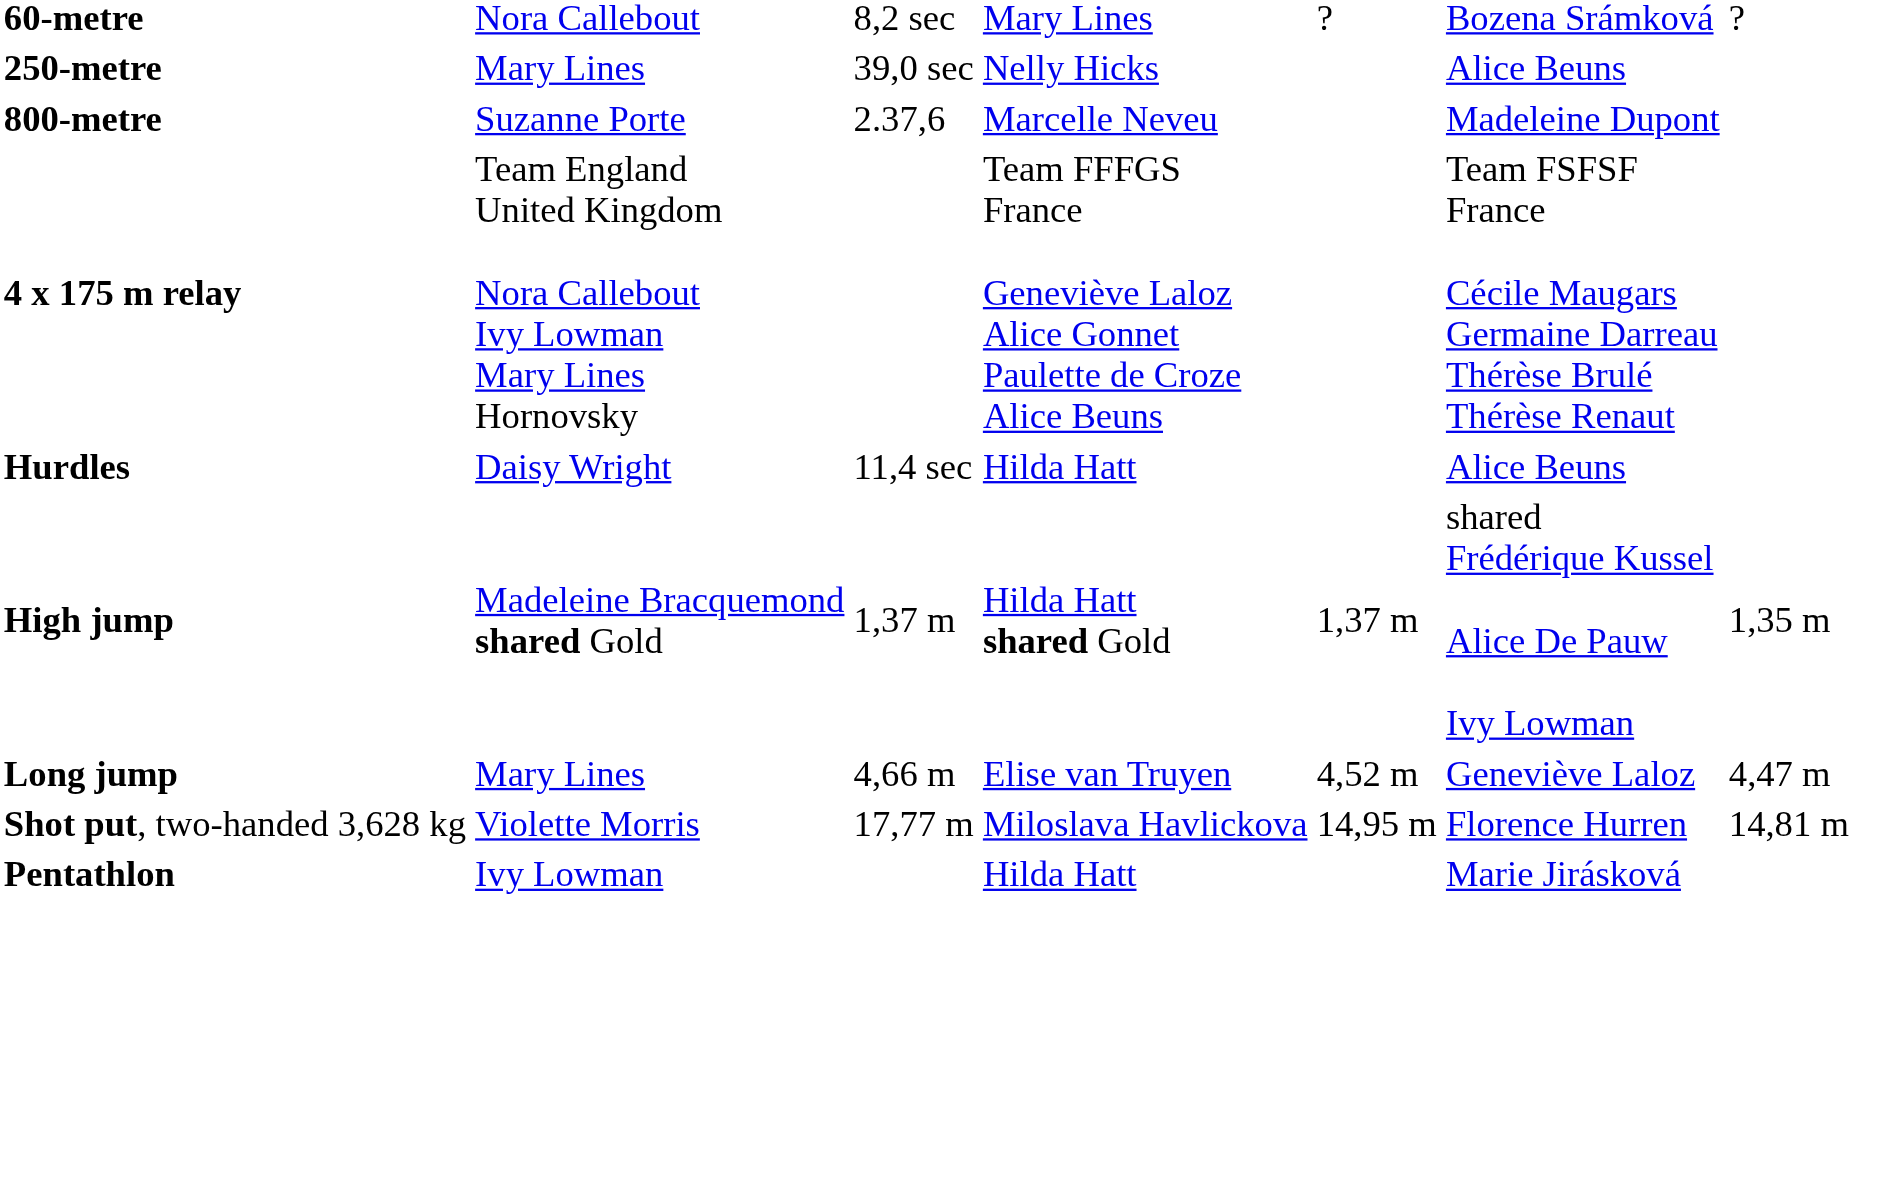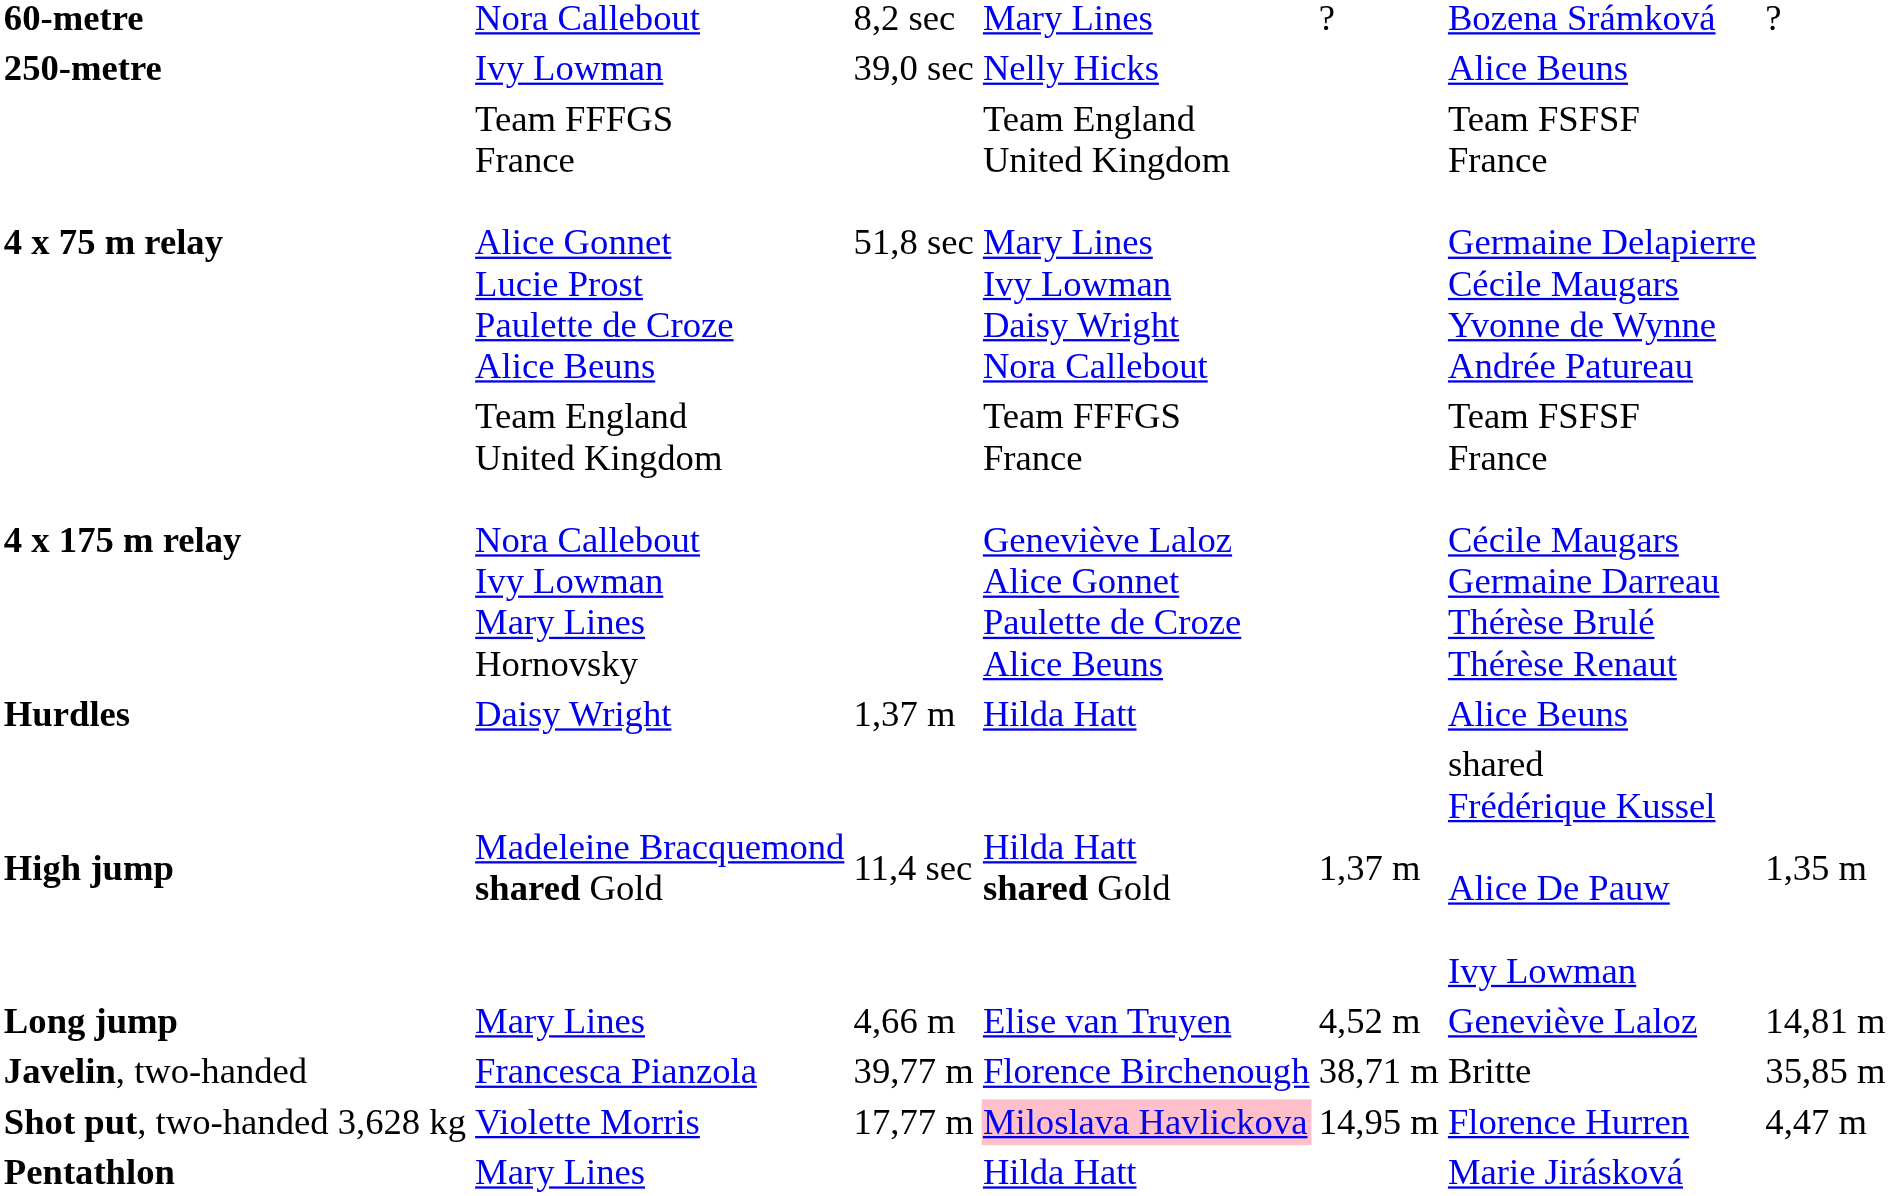 <table>
 <tr>
 <td><strong>60-metre</strong></td>
 <td><a href='#'>Nora Callebout</a><br><em></em></td>
 <td>8,2 sec</td>
 <td><a href='#'>Mary Lines</a><br><em></em></td>
 <td>?</td>
 <td><a href='#'>Bozena Srámková</a> <br><em></em></td>
 <td>?</td>
 </tr>
 <tr>
 <td><strong>250-metre</strong></td>
-<td><a href='#'>Mary Lines</a><br><em></em></td>
+<td><a href='#'>Ivy Lowman</a><br><em></em></td>
 <td>39,0 sec</td>
 <td><a href='#'>Nelly Hicks</a><br><em></em></td>
 <td></td>
 <td><a href='#'>Alice Beuns</a><br><em></em></td>
 <td></td>
 </tr>
 <tr>
-<td><strong>800-metre</strong></td>
-<td><a href='#'>Suzanne Porte</a><br><em></em></td>
-<td>2.37,6</td>
-<td><a href='#'>Marcelle Neveu</a><br><em></em></td>
+<td><strong>4 x 75 m relay</strong></td>
+<td>Team FFFGS<br>France<br><em></em><br><a href='#'>Alice Gonnet</a><br><a href='#'>Lucie Prost</a><br><a href='#'>Paulette de Croze</a><br><a href='#'>Alice Beuns</a></td>
+<td>51,8 sec</td>
+<td>Team England<br>United Kingdom<br><em></em><br><a href='#'>Mary Lines</a><br><a href='#'>Ivy Lowman</a><br><a href='#'>Daisy Wright</a><br><a href='#'>Nora Callebout</a></td>
 <td></td>
-<td><a href='#'>Madeleine Dupont</a><br><em></em></td>
+<td>Team FSFSF<br>France<br><em></em><br><a href='#'>Germaine Delapierre</a><br><a href='#'>Cécile Maugars</a><br><a href='#'>Yvonne de Wynne</a><br><a href='#'>Andrée Patureau</a></td>
 <td></td>
 </tr>
 <tr>
 <td><strong>4 x 175 m relay</strong></td>
 <td>Team England<br>United Kingdom<br><em></em><br><a href='#'>Nora Callebout</a><br><a href='#'>Ivy Lowman</a><br><a href='#'>Mary Lines</a><br>Hornovsky</td>
 <td></td>
 <td>Team FFFGS<br>France<br><em></em><br><a href='#'>Geneviève Laloz</a><br><a href='#'>Alice Gonnet</a><br><a href='#'>Paulette de Croze</a><br><a href='#'>Alice Beuns</a></td>
 <td></td>
 <td>Team FSFSF<br>France<br><em></em><br><a href='#'>Cécile Maugars</a><br><a href='#'>Germaine Darreau</a><br><a href='#'>Thérèse Brulé</a><br><a href='#'>Thérèse Renaut</a></td>
 <td></td>
 </tr>
 <tr>
 <td><strong>Hurdles</strong></td>
 <td><a href='#'>Daisy Wright</a><br><em></em></td>
-<td>11,4 sec</td>
+<td>1,37 m</td>
 <td><a href='#'>Hilda Hatt</a><br><em></em></td>
 <td></td>
 <td><a href='#'>Alice Beuns</a><br><em></em></td>
 <td></td>
 </tr>
 <tr>
 <td><strong>High jump</strong></td>
 <td><a href='#'>Madeleine Bracquemond</a><br><em></em> <strong>shared</strong> Gold</td>
-<td>1,37 m</td>
+<td>11,4 sec</td>
 <td><a href='#'>Hilda Hatt</a><br><em></em> <strong>shared</strong> Gold</td>
 <td>1,37 m</td>
 <td>shared <br> <a href='#'>Frédérique Kussel</a><br><em></em> <br> <a href='#'>Alice De Pauw</a><br><em></em> <br> <a href='#'>Ivy Lowman</a><br><em></em></td>
 <td>1,35 m</td>
 </tr>
 <tr>
 <td><strong>Long jump</strong></td>
 <td><a href='#'>Mary Lines</a><br><em></em></td>
 <td>4,66 m</td>
 <td><a href='#'>Elise van Truyen</a> <br><em></em></td>
 <td>4,52 m</td>
 <td><a href='#'>Geneviève Laloz</a><br><em></em></td>
-<td>4,47 m</td>
+<td>14,81 m</td>
+</tr>
+<tr>
+<td><strong>Javelin</strong>, two-handed</td>
+<td><a href='#'>Francesca Pianzola</a> <br><em></em></td>
+<td>39,77 m</td>
+<td><a href='#'>Florence Birchenough</a><br><em></em></td>
+<td>38,71 m</td>
+<td>Britte<br> <em></em></td>
+<td>35,85 m</td>
 </tr>
 <tr>
 <td><strong>Shot put</strong>, two-handed 3,628 kg</td>
 <td><a href='#'>Violette Morris</a><br><em></em></td>
 <td>17,77 m</td>
-<td><a href='#'>Miloslava Havlickova</a><br><em></em></td>
+<td style="background: pink;"><a href='#'>Miloslava Havlickova</a><br><em></em></td>
 <td>14,95 m</td>
 <td><a href='#'>Florence Hurren</a><br><em></em></td>
-<td>14,81 m</td>
+<td>4,47 m</td>
 </tr>
 <tr>
 <td><strong>Pentathlon</strong></td>
-<td><a href='#'>Ivy Lowman</a><br><em></em></td>
+<td><a href='#'>Mary Lines</a><br><em></em></td>
 <td></td>
 <td><a href='#'>Hilda Hatt</a><br><em></em></td>
 <td></td>
 <td><a href='#'>Marie Jirásková</a> <br><em></em></td>
 <td></td>
 </tr>
 <tr>
 </tr>
 </table>
